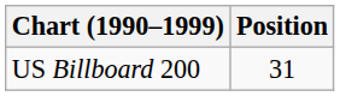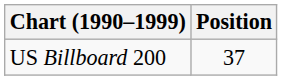 <table class="wikitable">
 <tr>
 <th>Chart (1990–1999)</th>
 <th>Position</th>
 </tr>
 <tr>
 <td>US <em>Billboard</em> 200</td>
-<td style="text-align:center;">31</td>
+<td style="text-align:center;">37</td>
 </tr>
 </table>
